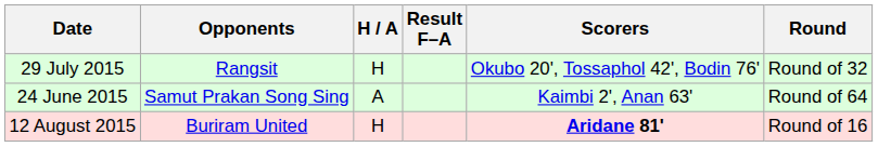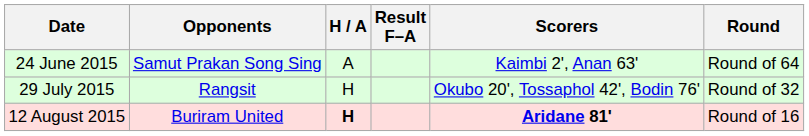 <table class="wikitable" style="text-align:center">
 <tr>
 <th>Date</th>
 <th>Opponents</th>
 <th>H / A</th>
 <th>Result<br>F–A</th>
 <th>Scorers</th>
 <th>Round</th>
 </tr>
 <tr bgcolor="#ddffdd">
+<td>24 June 2015</td>
+<td><a href='#'>Samut Prakan Song Sing</a></td>
+<td>A</td>
+<td><br></td>
+<td><a href='#'>Kaimbi</a> 2', <a href='#'>Anan</a> 63'</td>
+<td>Round of 64</td>
+</tr>
+<tr bgcolor="#ddffdd">
 <td>29 July 2015</td>
 <td><a href='#'>Rangsit</a></td>
 <td>H</td>
 <td></td>
 <td><a href='#'>Okubo</a> 20', <a href='#'>Tossaphol</a> 42', <a href='#'>Bodin</a> 76'</td>
 <td>Round of 32</td>
 </tr>
-<tr bgcolor="#ddffdd">
-<td>24 June 2015</td>
-<td><a href='#'>Samut Prakan Song Sing</a></td>
-<td>A</td>
-<td><br></td>
-<td><a href='#'>Kaimbi</a> 2', <a href='#'>Anan</a> 63'</td>
-<td>Round of 64</td>
-</tr>
 <tr bgcolor="#ffdddd">
 <td>12 August 2015</td>
 <td><a href='#'>Buriram United</a></td>
-<td>H</td>
+<td><strong>H</strong></td>
 <td><br></td>
 <td><strong><a href='#'>Aridane</a> 81'</strong></td>
 <td>Round of 16</td>
 </tr>
 </table>
